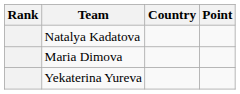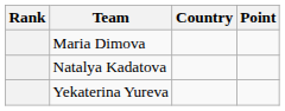 <table class="wikitable sortable">
 <tr>
 <th>Rank</th>
 <th>Team</th>
 <th>Country</th>
 <th>Point</th>
 </tr>
 <tr>
 <th></th>
-<td>Natalya Kadatova</td>
+<td>Maria Dimova</td>
 <td></td>
 <td></td>
 </tr>
 <tr>
 <th></th>
-<td>Maria Dimova</td>
+<td>Natalya Kadatova</td>
 <td></td>
 <td></td>
 </tr>
 <tr>
 <th></th>
 <td>Yekaterina Yureva</td>
 <td></td>
 <td></td>
 </tr>
 </table>
